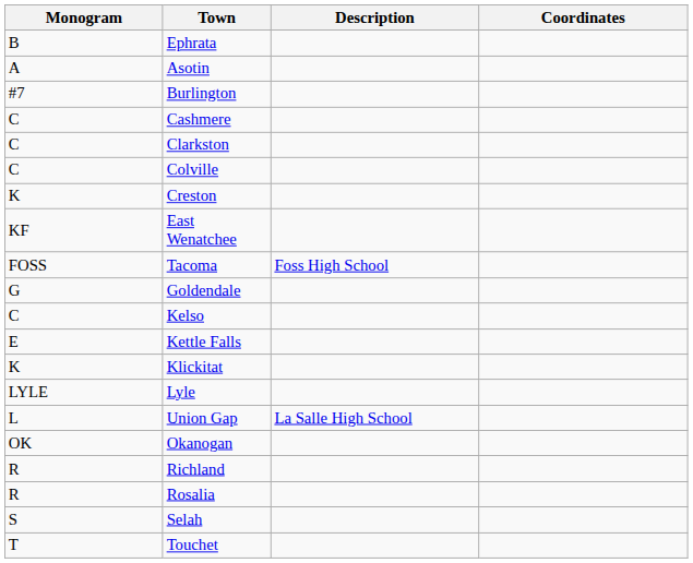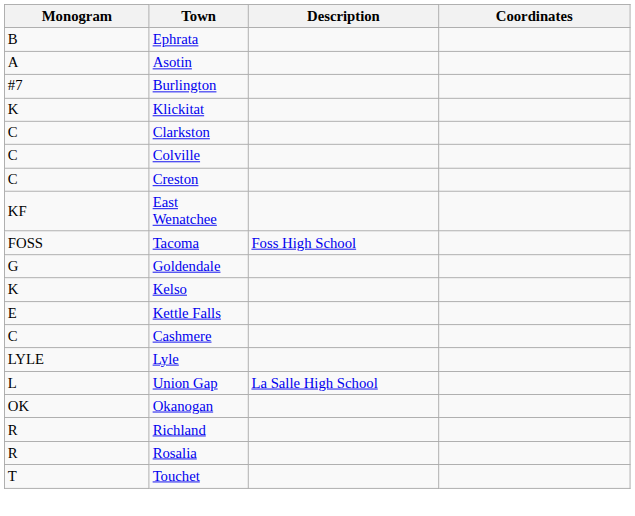 <table class="wikitable sortable" style="border:1px solid #aaa; border-collapse:collapse">
 <tr>
 <th scope="col" width="150">Monogram</th>
 <th scope="col" width="100">Town</th>
 <th scope="col" width="200">Description</th>
 <th scope="col" width="200">Coordinates</th>
 </tr>
 <tr>
 <td>B</td>
 <td><a href='#'>Ephrata</a></td>
 <td></td>
 <td></td>
 </tr>
 <tr>
 <td>A</td>
 <td><a href='#'>Asotin</a></td>
 <td></td>
 <td></td>
 </tr>
 <tr>
 <td>#7</td>
 <td><a href='#'>Burlington</a></td>
 <td></td>
 <td></td>
 </tr>
 <tr>
-<td>C</td>
-<td><a href='#'>Cashmere</a></td>
+<td>K</td>
+<td><a href='#'>Klickitat</a></td>
 <td></td>
 <td></td>
 </tr>
 <tr>
 <td>C</td>
 <td><a href='#'>Clarkston</a></td>
 <td></td>
 <td></td>
 </tr>
 <tr>
 <td>C</td>
 <td><a href='#'>Colville</a></td>
 <td></td>
 <td></td>
 </tr>
 <tr>
-<td>K</td>
+<td>C</td>
 <td><a href='#'>Creston</a></td>
 <td></td>
 <td></td>
 </tr>
 <tr>
 <td>KF</td>
 <td><a href='#'>East Wenatchee</a></td>
 <td></td>
 <td></td>
 </tr>
 <tr>
 <td>FOSS</td>
 <td><a href='#'>Tacoma</a></td>
 <td><a href='#'>Foss High School</a></td>
 <td></td>
 </tr>
 <tr>
 <td>G</td>
 <td><a href='#'>Goldendale</a></td>
 <td></td>
 <td></td>
 </tr>
 <tr>
-<td>C</td>
+<td>K</td>
 <td><a href='#'>Kelso</a></td>
 <td></td>
 <td></td>
 </tr>
 <tr>
 <td>E</td>
 <td><a href='#'>Kettle Falls</a></td>
 <td></td>
 <td></td>
 </tr>
 <tr>
-<td>K</td>
-<td><a href='#'>Klickitat</a></td>
+<td>C</td>
+<td><a href='#'>Cashmere</a></td>
 <td></td>
 <td></td>
 </tr>
 <tr>
 <td>LYLE</td>
 <td><a href='#'>Lyle</a></td>
 <td></td>
 <td></td>
 </tr>
 <tr>
 <td>L</td>
 <td><a href='#'>Union Gap</a></td>
 <td><a href='#'>La Salle High School</a></td>
 <td></td>
 </tr>
 <tr>
 <td>OK</td>
 <td><a href='#'>Okanogan</a></td>
 <td></td>
 <td></td>
 </tr>
 <tr>
 <td>R</td>
 <td><a href='#'>Richland</a></td>
 <td></td>
 <td></td>
 </tr>
 <tr>
 <td>R</td>
 <td><a href='#'>Rosalia</a></td>
 <td></td>
 <td></td>
 </tr>
 <tr>
-<td>S</td>
-<td><a href='#'>Selah</a></td>
-<td></td>
-<td></td>
-</tr>
-<tr>
 <td>T</td>
 <td><a href='#'>Touchet</a></td>
 <td></td>
 <td></td>
 </tr>
 </table>
